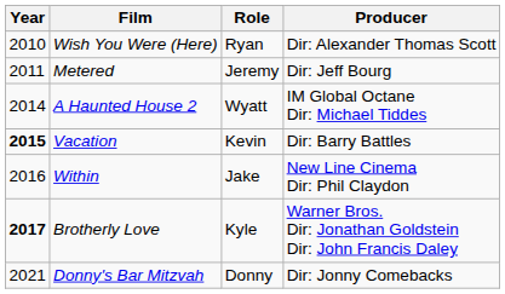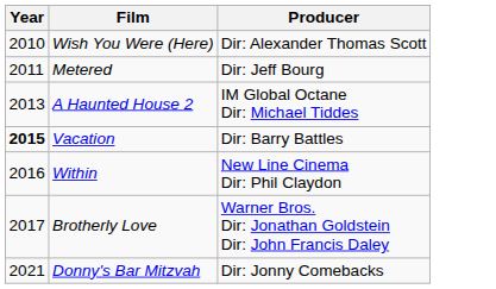 <table class="wikitable">
 <tr>
 <th>Year</th>
 <th>Film</th>
-<th>Role</th>
 <th>Producer</th>
 </tr>
 <tr>
 <td>2010</td>
 <td><em>Wish You Were (Here)</em></td>
-<td>Ryan</td>
 <td>Dir: Alexander Thomas Scott</td>
 </tr>
 <tr>
 <td>2011</td>
 <td><em>Metered</em></td>
-<td>Jeremy</td>
 <td>Dir: Jeff Bourg</td>
 </tr>
 <tr>
-<td>2014</td>
+<td>2013</td>
 <td><em><a href='#'>A Haunted House 2</a></em></td>
-<td>Wyatt</td>
 <td>IM Global Octane<br>Dir: <a href='#'>Michael Tiddes</a></td>
 </tr>
 <tr>
 <td><strong>2015</strong></td>
 <td><em><a href='#'>Vacation</a></em></td>
-<td>Kevin</td>
 <td>Dir: Barry Battles</td>
 </tr>
 <tr>
 <td>2016</td>
 <td><em><a href='#'>Within</a></em></td>
-<td>Jake</td>
 <td><a href='#'>New Line Cinema</a><br>Dir: Phil Claydon</td>
 </tr>
 <tr>
-<td><strong>2017</strong></td>
+<td>2017</td>
 <td><em>Brotherly Love</em></td>
-<td>Kyle</td>
 <td><a href='#'>Warner Bros.</a><br>Dir: <a href='#'>Jonathan Goldstein</a><br>Dir: <a href='#'>John Francis Daley</a></td>
 </tr>
 <tr>
 <td>2021</td>
 <td><em><a href='#'>Donny's Bar Mitzvah</a></em></td>
-<td>Donny</td>
 <td>Dir: Jonny Comebacks</td>
 </tr>
 </table>
